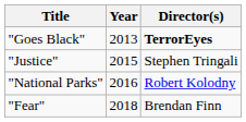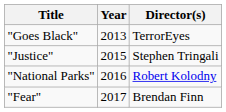 <table class="wikitable">
 <tr>
 <th>Title</th>
 <th>Year</th>
 <th>Director(s)</th>
 </tr>
 <tr>
 <td>"Goes Black"</td>
 <td>2013</td>
-<td><strong>TerrorEyes</strong></td>
+<td>TerrorEyes</td>
 </tr>
 <tr>
 <td>"Justice"</td>
 <td>2015</td>
 <td>Stephen Tringali</td>
 </tr>
 <tr>
 <td>"National Parks"</td>
 <td>2016</td>
 <td><a href='#'>Robert Kolodny</a></td>
 </tr>
 <tr>
 <td>"Fear"</td>
-<td>2018</td>
+<td>2017</td>
 <td>Brendan Finn</td>
 </tr>
 </table>
